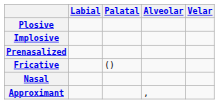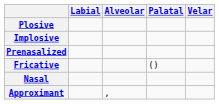 <table class="wikitable">
 <tr>
 <th></th>
 <th><a href='#'>Labial</a></th>
+<th><a href='#'>Alveolar</a></th>
 <th><a href='#'>Palatal</a></th>
-<th><a href='#'>Alveolar</a></th>
 <th><a href='#'>Velar</a></th>
 </tr>
 <tr>
 <th><a href='#'>Plosive</a></th>
 <td> </td>
 <td> </td>
 <td> </td>
 <td> </td>
 </tr>
 <tr>
 <th><a href='#'>Implosive</a></th>
 <td></td>
 <td></td>
 <td></td>
 <td></td>
 </tr>
 <tr>
 <th><a href='#'>Prenasalized</a></th>
 <td></td>
 <td></td>
 <td></td>
 <td></td>
 </tr>
 <tr>
 <th><a href='#'>Fricative</a></th>
 <td></td>
+<td> </td>
 <td>()</td>
-<td> </td>
 <td></td>
 </tr>
 <tr>
 <th><a href='#'>Nasal</a></th>
 <td></td>
 <td></td>
 <td></td>
 <td></td>
 </tr>
 <tr>
 <th><a href='#'>Approximant</a></th>
 <td></td>
+<td>, </td>
 <td></td>
-<td>, </td>
 <td></td>
 </tr>
 </table>
